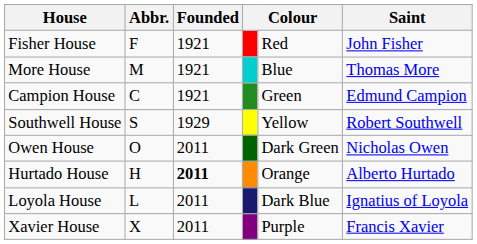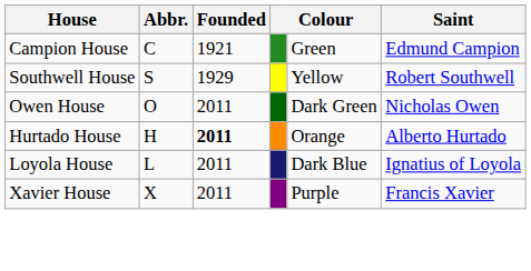 <table class="wikitable">
 <tr>
 <th>House</th>
 <th>Abbr.</th>
 <th>Founded</th>
 <th colspan="2">Colour</th>
 <th>Saint</th>
-</tr>
-<tr>
-<td>Fisher House</td>
-<td>F</td>
-<td>1921</td>
-<td style="background:#f00; width:7px;"></td>
-<td>Red</td>
-<td><a href='#'>John Fisher</a></td>
-</tr>
-<tr>
-<td>More House</td>
-<td>M</td>
-<td>1921</td>
-<td style="background:#00CED1; width:7px;"></td>
-<td>Blue</td>
-<td><a href='#'>Thomas More</a></td>
 </tr>
 <tr>
 <td>Campion House</td>
 <td>C</td>
 <td>1921</td>
 <td style="background:#228B22; width:7px;"></td>
 <td>Green</td>
 <td><a href='#'>Edmund Campion</a></td>
 </tr>
 <tr>
 <td>Southwell House</td>
 <td>S</td>
 <td>1929</td>
 <td style="background:#ff0; width:7px;"></td>
 <td>Yellow</td>
 <td><a href='#'>Robert Southwell</a></td>
 </tr>
 <tr>
 <td>Owen House</td>
 <td>O</td>
 <td>2011</td>
 <td style="background:#006400; width:7px;"></td>
 <td>Dark Green</td>
 <td><a href='#'>Nicholas Owen</a></td>
 </tr>
 <tr>
 <td>Hurtado House</td>
 <td>H</td>
 <td><strong>2011</strong></td>
 <td style="background:#FF8C00;" width:7px;></td>
 <td>Orange</td>
 <td><a href='#'>Alberto Hurtado</a></td>
 </tr>
 <tr>
 <td>Loyola House</td>
 <td>L</td>
 <td>2011</td>
 <td style="background:#191970;" width:7px;></td>
 <td>Dark Blue</td>
 <td><a href='#'>Ignatius of Loyola</a></td>
 </tr>
 <tr>
 <td>Xavier House</td>
 <td>X</td>
 <td>2011</td>
 <td style="background:purple;" width:7px;></td>
 <td>Purple</td>
 <td><a href='#'>Francis Xavier</a></td>
 </tr>
 </table>
